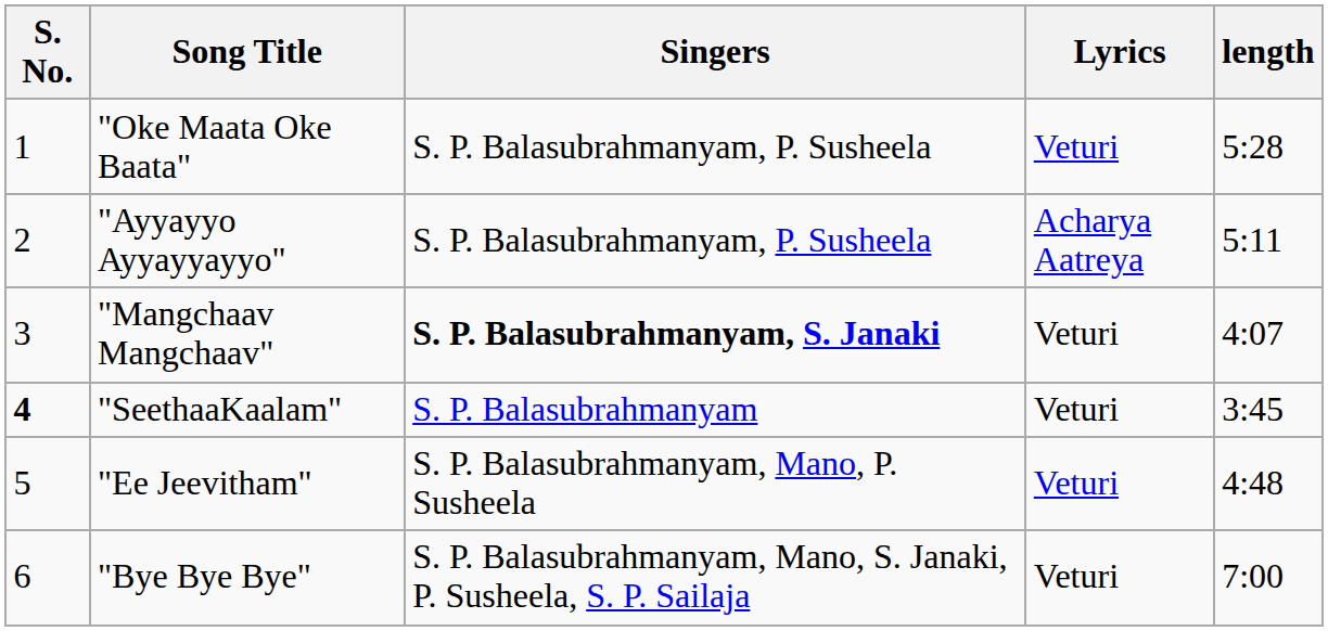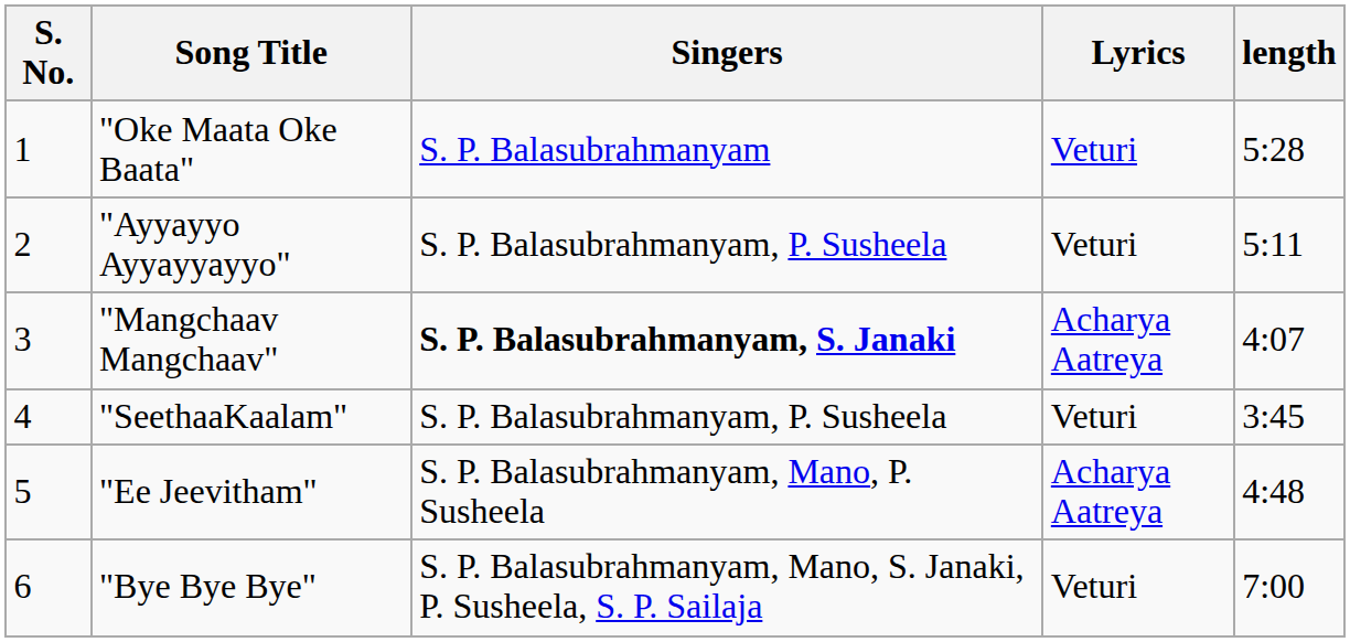 <table class="wikitable">
 <tr>
 <th>S. No.</th>
 <th>Song Title</th>
 <th>Singers</th>
 <th>Lyrics</th>
 <th>length</th>
 </tr>
 <tr>
 <td>1</td>
 <td>"Oke Maata Oke Baata"</td>
-<td>S. P. Balasubrahmanyam, P. Susheela</td>
+<td><a href='#'>S. P. Balasubrahmanyam</a></td>
 <td><a href='#'>Veturi</a></td>
 <td>5:28</td>
 </tr>
 <tr>
 <td>2</td>
 <td>"Ayyayyo Ayyayyayyo"</td>
 <td>S. P. Balasubrahmanyam, <a href='#'>P. Susheela</a></td>
-<td><a href='#'>Acharya Aatreya</a></td>
+<td>Veturi</td>
 <td>5:11</td>
 </tr>
 <tr>
 <td>3</td>
 <td>"Mangchaav Mangchaav"</td>
 <td><strong>S. P. Balasubrahmanyam, <a href='#'>S. Janaki</a></strong></td>
-<td>Veturi</td>
+<td><a href='#'>Acharya Aatreya</a></td>
 <td>4:07</td>
 </tr>
 <tr>
-<td><strong>4</strong></td>
+<td>4</td>
 <td>"SeethaaKaalam"</td>
-<td><a href='#'>S. P. Balasubrahmanyam</a></td>
+<td>S. P. Balasubrahmanyam, P. Susheela</td>
 <td>Veturi</td>
 <td>3:45</td>
 </tr>
 <tr>
 <td>5</td>
 <td>"Ee Jeevitham"</td>
 <td>S. P. Balasubrahmanyam, <a href='#'>Mano</a>, P. Susheela</td>
-<td><a href='#'>Veturi</a></td>
+<td><a href='#'>Acharya Aatreya</a></td>
 <td>4:48</td>
 </tr>
 <tr>
 <td>6</td>
 <td>"Bye Bye Bye"</td>
 <td>S. P. Balasubrahmanyam, Mano, S. Janaki, P. Susheela, <a href='#'>S. P. Sailaja</a></td>
 <td>Veturi</td>
 <td>7:00</td>
 </tr>
 </table>
